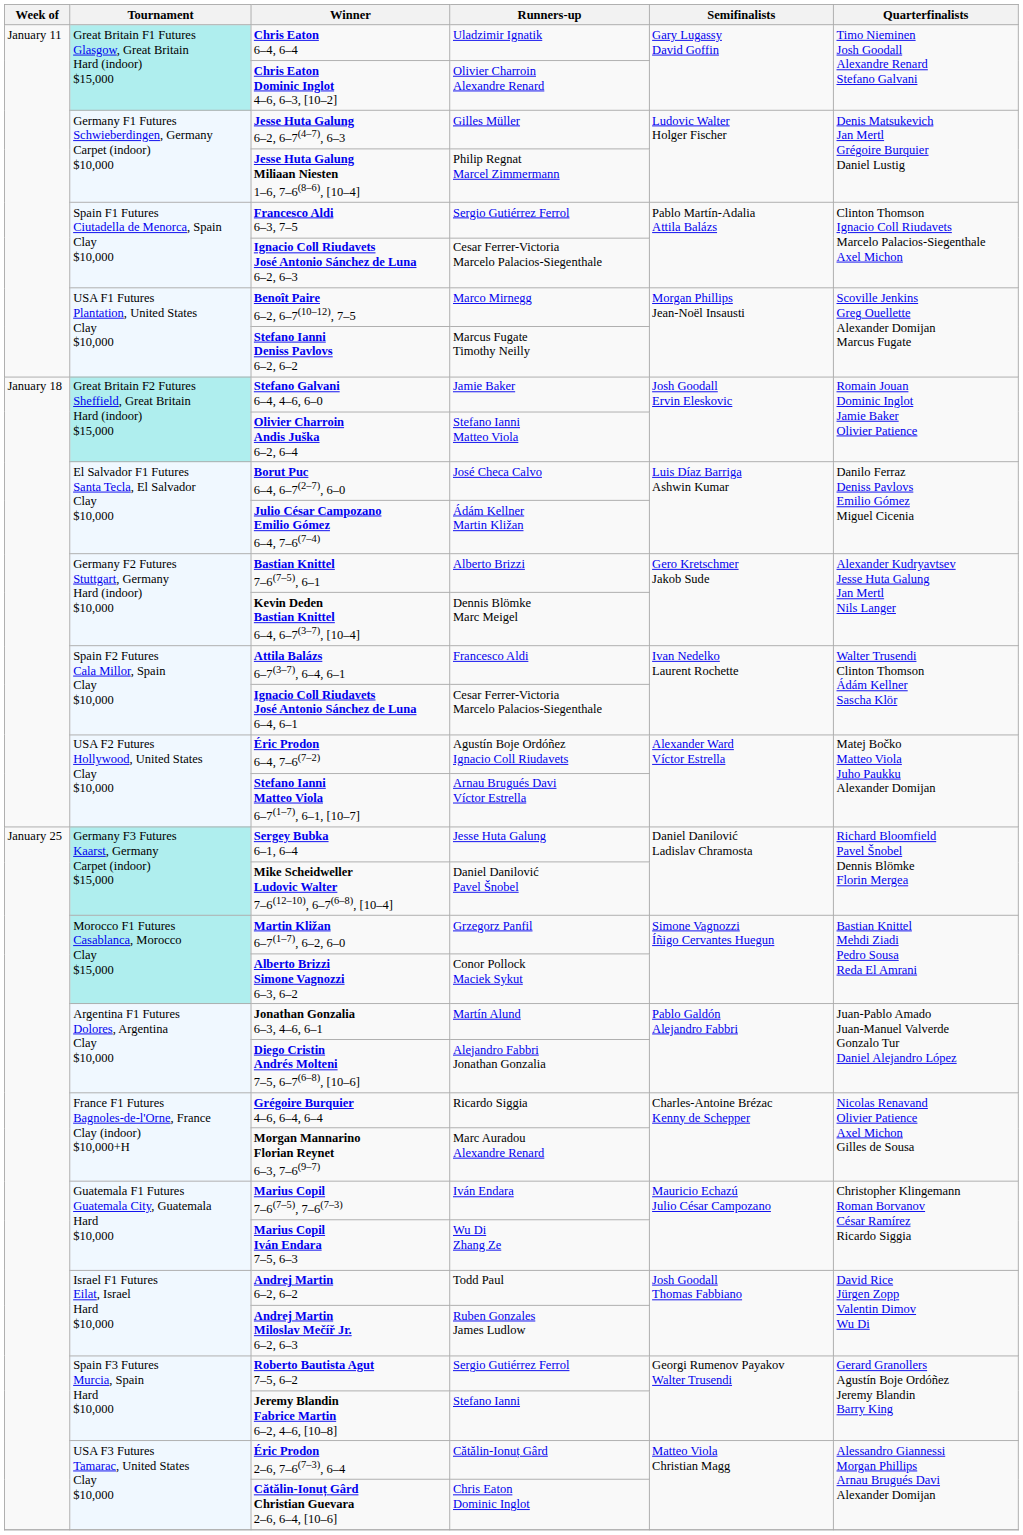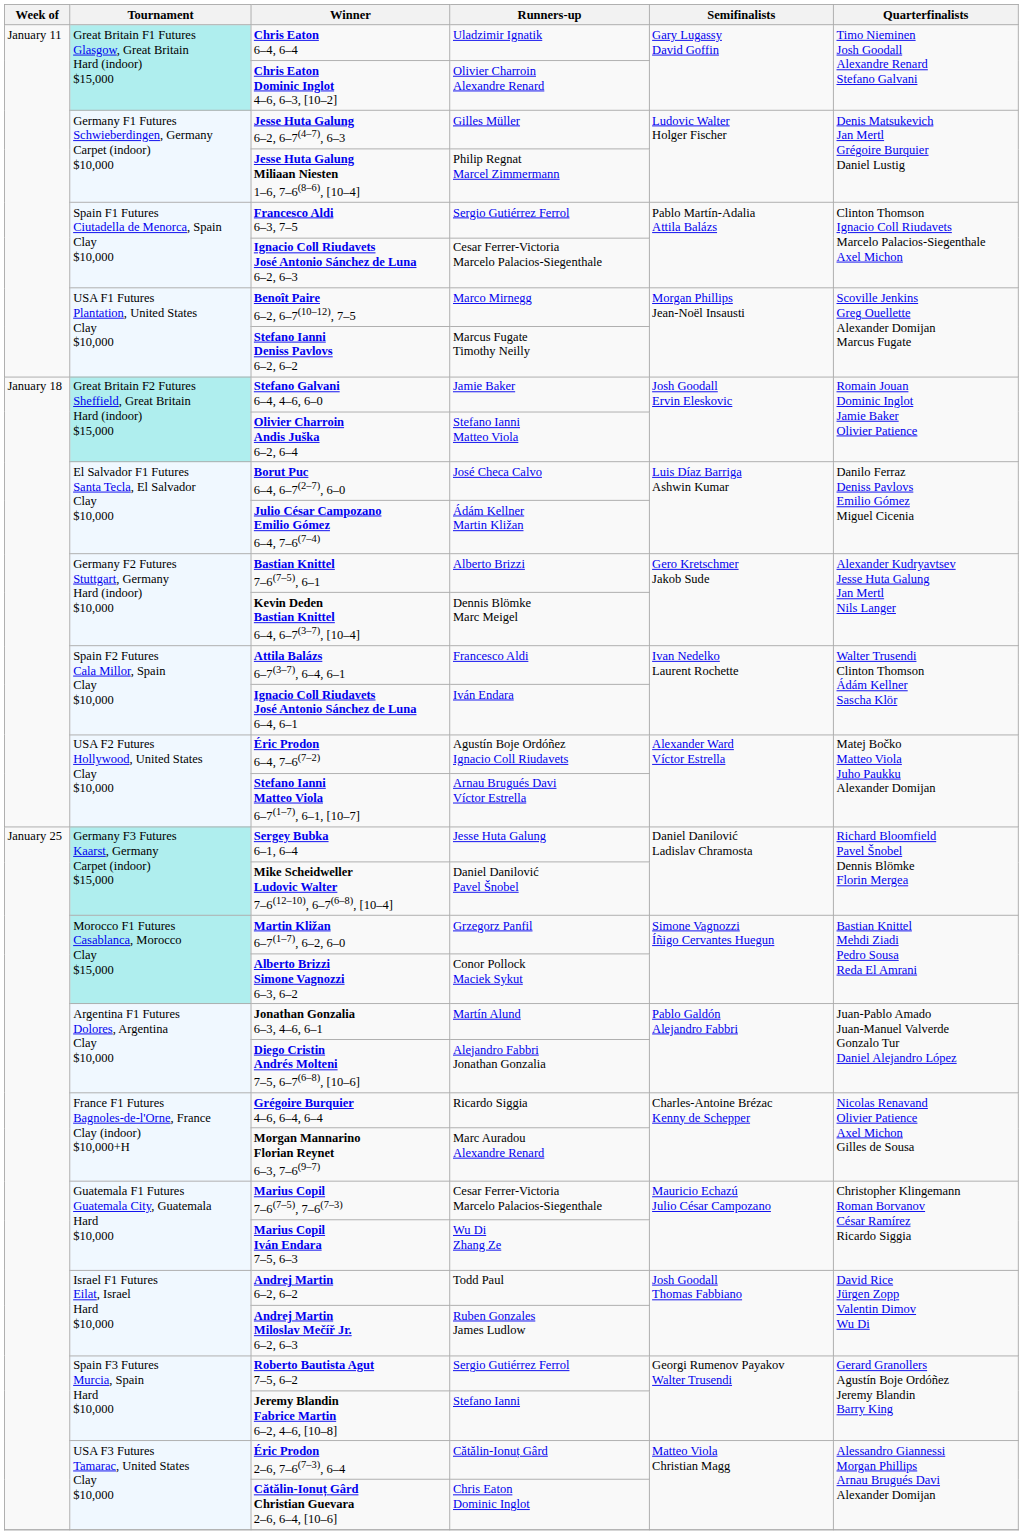 <table class="wikitable" style="font-size:85%;">
 <tr>
 <th width="65">Week of</th>
 <th width="190">Tournament</th>
 <th width="210">Winner</th>
 <th width="210">Runners-up</th>
 <th width="194">Semifinalists</th>
 <th width="194">Quarterfinalists</th>
 </tr>
 <tr valign=top>
 <td rowspan=8>January 11</td>
 <td rowspan=2 style="background:#afeeee;">Great Britain F1 Futures<br> <a href='#'>Glasgow</a>, Great Britain <br> Hard (indoor) <br> $15,000</td>
 <td> <strong><a href='#'>Chris Eaton</a></strong> <br> 6–4, 6–4</td>
 <td> <a href='#'>Uladzimir Ignatik</a></td>
 <td rowspan=2> <a href='#'>Gary Lugassy</a> <br>  <a href='#'>David Goffin</a></td>
 <td rowspan=2> <a href='#'>Timo Nieminen</a> <br>  <a href='#'>Josh Goodall</a> <br>  <a href='#'>Alexandre Renard</a> <br>  <a href='#'>Stefano Galvani</a></td>
 </tr>
 <tr valign=top>
 <td> <strong><a href='#'>Chris Eaton</a></strong> <br>  <strong><a href='#'>Dominic Inglot</a></strong> <br> 4–6, 6–3, [10–2]</td>
 <td> <a href='#'>Olivier Charroin</a> <br>  <a href='#'>Alexandre Renard</a></td>
 </tr>
 <tr valign=top>
 <td rowspan=2 style="background:#f0f8ff;">Germany F1 Futures<br> <a href='#'>Schwieberdingen</a>, Germany <br> Carpet (indoor) <br> $10,000</td>
 <td> <strong><a href='#'>Jesse Huta Galung</a></strong> <br> 6–2, 6–7<sup>(4–7)</sup>, 6–3</td>
 <td> <a href='#'>Gilles Müller</a></td>
 <td rowspan=2> <a href='#'>Ludovic Walter</a> <br>  Holger Fischer</td>
 <td rowspan=2> <a href='#'>Denis Matsukevich</a> <br>  <a href='#'>Jan Mertl</a> <br>  <a href='#'>Grégoire Burquier</a> <br>  Daniel Lustig</td>
 </tr>
 <tr valign=top>
 <td> <strong><a href='#'>Jesse Huta Galung</a></strong> <br>  <strong>Miliaan Niesten</strong> <br> 1–6, 7–6<sup>(8–6)</sup>, [10–4]</td>
 <td> Philip Regnat <br>  <a href='#'>Marcel Zimmermann</a></td>
 </tr>
 <tr valign=top>
 <td rowspan=2 style="background:#f0f8ff;">Spain F1 Futures<br><a href='#'>Ciutadella de Menorca</a>, Spain <br> Clay <br> $10,000</td>
 <td> <strong><a href='#'>Francesco Aldi</a></strong> <br> 6–3, 7–5</td>
 <td> <a href='#'>Sergio Gutiérrez Ferrol</a></td>
 <td rowspan=2> Pablo Martín-Adalia <br>  <a href='#'>Attila Balázs</a></td>
 <td rowspan=2> Clinton Thomson <br>  <a href='#'>Ignacio Coll Riudavets</a> <br>  Marcelo Palacios-Siegenthale <br>  <a href='#'>Axel Michon</a></td>
 </tr>
 <tr valign=top>
 <td> <strong><a href='#'>Ignacio Coll Riudavets</a></strong> <br>  <strong><a href='#'>José Antonio Sánchez de Luna</a></strong> <br> 6–2, 6–3</td>
 <td> Cesar Ferrer-Victoria <br>  Marcelo Palacios-Siegenthale</td>
 </tr>
 <tr valign=top>
 <td rowspan=2 style="background:#f0f8ff;">USA F1 Futures<br> <a href='#'>Plantation</a>, United States <br> Clay <br> $10,000</td>
 <td> <strong><a href='#'>Benoît Paire</a></strong> <br> 6–2, 6–7<sup>(10–12)</sup>, 7–5</td>
 <td> <a href='#'>Marco Mirnegg</a></td>
 <td rowspan=2> <a href='#'>Morgan Phillips</a> <br>  Jean-Noël Insausti</td>
 <td rowspan=2> <a href='#'>Scoville Jenkins</a> <br>  <a href='#'>Greg Ouellette</a> <br>  Alexander Domijan <br>  Marcus Fugate</td>
 </tr>
 <tr valign=top>
 <td> <strong><a href='#'>Stefano Ianni</a></strong> <br>  <strong><a href='#'>Deniss Pavlovs</a></strong> <br> 6–2, 6–2</td>
 <td> Marcus Fugate <br>  Timothy Neilly</td>
 </tr>
 <tr valign=top>
 <td rowspan=10>January 18</td>
 <td rowspan=2 style="background:#afeeee;">Great Britain F2 Futures<br> <a href='#'>Sheffield</a>, Great Britain <br> Hard (indoor) <br> $15,000</td>
 <td> <strong><a href='#'>Stefano Galvani</a></strong> <br> 6–4, 4–6, 6–0</td>
 <td> <a href='#'>Jamie Baker</a></td>
 <td rowspan=2> <a href='#'>Josh Goodall</a> <br>  <a href='#'>Ervin Eleskovic</a></td>
 <td rowspan=2> <a href='#'>Romain Jouan</a> <br>  <a href='#'>Dominic Inglot</a> <br>  <a href='#'>Jamie Baker</a> <br>  <a href='#'>Olivier Patience</a></td>
 </tr>
 <tr valign=top>
 <td> <strong><a href='#'>Olivier Charroin</a></strong> <br>  <strong><a href='#'>Andis Juška</a></strong> <br> 6–2, 6–4</td>
 <td> <a href='#'>Stefano Ianni</a> <br>  <a href='#'>Matteo Viola</a></td>
 </tr>
 <tr valign=top>
 <td rowspan=2 style="background:#f0f8ff;">El Salvador F1 Futures<br> <a href='#'>Santa Tecla</a>, El Salvador  <br> Clay <br> $10,000</td>
 <td> <strong><a href='#'>Borut Puc</a></strong> <br> 6–4, 6–7<sup>(2–7)</sup>, 6–0</td>
 <td> <a href='#'>José Checa Calvo</a></td>
 <td rowspan=2> <a href='#'>Luis Díaz Barriga</a> <br>  Ashwin Kumar</td>
 <td rowspan=2> Danilo Ferraz <br>  <a href='#'>Deniss Pavlovs</a> <br>  <a href='#'>Emilio Gómez</a> <br>  Miguel Cicenia</td>
 </tr>
 <tr valign=top>
 <td> <strong><a href='#'>Julio César Campozano</a></strong> <br>  <strong><a href='#'>Emilio Gómez</a></strong> <br> 6–4, 7–6<sup>(7–4)</sup></td>
 <td> <a href='#'>Ádám Kellner</a> <br>  <a href='#'>Martin Kližan</a></td>
 </tr>
 <tr valign=top>
 <td rowspan=2 style="background:#f0f8ff;">Germany F2 Futures<br> <a href='#'>Stuttgart</a>, Germany <br> Hard (indoor) <br> $10,000</td>
 <td> <strong><a href='#'>Bastian Knittel</a></strong> <br> 7–6<sup>(7–5)</sup>, 6–1</td>
 <td> <a href='#'>Alberto Brizzi</a></td>
 <td rowspan=2> <a href='#'>Gero Kretschmer</a> <br>  Jakob Sude</td>
 <td rowspan=2> <a href='#'>Alexander Kudryavtsev</a> <br>  <a href='#'>Jesse Huta Galung</a> <br>  <a href='#'>Jan Mertl</a> <br>  <a href='#'>Nils Langer</a></td>
 </tr>
 <tr valign=top>
 <td> <strong>Kevin Deden</strong> <br>  <strong><a href='#'>Bastian Knittel</a></strong> <br> 6–4, 6–7<sup>(3–7)</sup>, [10–4]</td>
 <td> Dennis Blömke <br>  Marc Meigel</td>
 </tr>
 <tr valign=top>
 <td rowspan=2 style="background:#f0f8ff;">Spain F2 Futures<br> <a href='#'>Cala Millor</a>, Spain <br> Clay <br> $10,000</td>
 <td> <strong><a href='#'>Attila Balázs</a></strong> <br> 6–7<sup>(3–7)</sup>, 6–4, 6–1</td>
 <td> <a href='#'>Francesco Aldi</a></td>
 <td rowspan=2> <a href='#'>Ivan Nedelko</a> <br>  Laurent Rochette</td>
 <td rowspan=2> <a href='#'>Walter Trusendi</a> <br>  Clinton Thomson <br>  <a href='#'>Ádám Kellner</a> <br>  <a href='#'>Sascha Klör</a></td>
 </tr>
 <tr valign=top>
 <td> <strong><a href='#'>Ignacio Coll Riudavets</a></strong> <br>  <strong><a href='#'>José Antonio Sánchez de Luna</a></strong> <br> 6–4, 6–1</td>
-<td> Cesar Ferrer-Victoria <br>  Marcelo Palacios-Siegenthale</td>
+<td> <a href='#'>Iván Endara</a></td>
 </tr>
 <tr valign=top>
 <td rowspan=2 style="background:#f0f8ff;">USA F2 Futures<br> <a href='#'>Hollywood</a>, United States <br> Clay <br> $10,000</td>
 <td> <strong><a href='#'>Éric Prodon</a></strong> <br> 6–4, 7–6<sup>(7–2)</sup></td>
 <td> Agustín Boje Ordóñez <br>  <a href='#'>Ignacio Coll Riudavets</a></td>
 <td rowspan=2> <a href='#'>Alexander Ward</a> <br>  <a href='#'>Víctor Estrella</a></td>
 <td rowspan=2> Matej Bočko <br>  <a href='#'>Matteo Viola</a> <br>  <a href='#'>Juho Paukku</a> <br>  Alexander Domijan</td>
 </tr>
 <tr valign=top>
 <td> <strong><a href='#'>Stefano Ianni</a></strong> <br>  <strong><a href='#'>Matteo Viola</a></strong> <br> 6–7<sup>(1–7)</sup>, 6–1, [10–7]</td>
 <td> <a href='#'>Arnau Brugués Davi</a> <br>  <a href='#'>Víctor Estrella</a></td>
 </tr>
 <tr valign=top>
 <td rowspan=16>January 25</td>
 <td rowspan=2 style="background:#afeeee;">Germany F3 Futures<br> <a href='#'>Kaarst</a>, Germany <br> Carpet (indoor) <br> $15,000</td>
 <td> <strong><a href='#'>Sergey Bubka</a></strong> <br> 6–1, 6–4</td>
 <td> <a href='#'>Jesse Huta Galung</a></td>
 <td rowspan=2> Daniel Danilović <br>  Ladislav Chramosta</td>
 <td rowspan=2> <a href='#'>Richard Bloomfield</a> <br>  <a href='#'>Pavel Šnobel</a> <br>  Dennis Blömke <br>  <a href='#'>Florin Mergea</a></td>
 </tr>
 <tr valign=top>
 <td> <strong>Mike Scheidweller</strong> <br>  <strong><a href='#'>Ludovic Walter</a></strong> <br> 7–6<sup>(12–10)</sup>, 6–7<sup>(6–8)</sup>, [10–4]</td>
 <td> Daniel Danilović <br>  <a href='#'>Pavel Šnobel</a></td>
 </tr>
 <tr valign=top>
 <td rowspan=2 style="background:#afeeee;">Morocco F1 Futures<br> <a href='#'>Casablanca</a>, Morocco<br> Clay <br> $15,000</td>
 <td> <strong><a href='#'>Martin Kližan</a></strong> <br> 6–7<sup>(1–7)</sup>, 6–2, 6–0</td>
 <td> <a href='#'>Grzegorz Panfil</a></td>
 <td rowspan=2> <a href='#'>Simone Vagnozzi</a> <br>  <a href='#'>Íñigo Cervantes Huegun</a></td>
 <td rowspan=2> <a href='#'>Bastian Knittel</a> <br>  <a href='#'>Mehdi Ziadi</a> <br>  <a href='#'>Pedro Sousa</a> <br>  <a href='#'>Reda El Amrani</a></td>
 </tr>
 <tr valign=top>
 <td> <strong><a href='#'>Alberto Brizzi</a></strong> <br>  <strong><a href='#'>Simone Vagnozzi</a></strong> <br> 6–3, 6–2</td>
 <td> Conor Pollock <br>  <a href='#'>Maciek Sykut</a></td>
 </tr>
 <tr valign=top>
 <td rowspan=2 style="background:#f0f8ff;">Argentina F1 Futures<br> <a href='#'>Dolores</a>, Argentina <br> Clay <br> $10,000</td>
 <td> <strong>Jonathan Gonzalia</strong> <br> 6–3, 4–6, 6–1</td>
 <td> <a href='#'>Martín Alund</a></td>
 <td rowspan=2> <a href='#'>Pablo Galdón</a> <br>  <a href='#'>Alejandro Fabbri</a></td>
 <td rowspan=2> Juan-Pablo Amado <br>  Juan-Manuel Valverde <br>  Gonzalo Tur <br>  <a href='#'>Daniel Alejandro López</a></td>
 </tr>
 <tr valign=top>
 <td> <strong><a href='#'>Diego Cristin</a></strong> <br>  <strong><a href='#'>Andrés Molteni</a></strong> <br> 7–5, 6–7<sup>(6–8)</sup>, [10–6]</td>
 <td> <a href='#'>Alejandro Fabbri</a> <br>  Jonathan Gonzalia</td>
 </tr>
 <tr valign=top>
 <td rowspan=2 style="background:#f0f8ff;">France F1 Futures<br> <a href='#'>Bagnoles-de-l'Orne</a>, France <br> Clay (indoor) <br> $10,000+H</td>
 <td> <strong><a href='#'>Grégoire Burquier</a></strong> <br> 4–6, 6–4, 6–4</td>
 <td> Ricardo Siggia</td>
 <td rowspan=2> Charles-Antoine Brézac <br>  <a href='#'>Kenny de Schepper</a></td>
 <td rowspan=2> <a href='#'>Nicolas Renavand</a> <br>  <a href='#'>Olivier Patience</a> <br>  <a href='#'>Axel Michon</a> <br>  Gilles de Sousa</td>
 </tr>
 <tr valign=top>
 <td> <strong>Morgan Mannarino</strong> <br>  <strong>Florian Reynet</strong> <br> 6–3, 7–6<sup>(9–7)</sup></td>
 <td> Marc Auradou <br>  <a href='#'>Alexandre Renard</a></td>
 </tr>
 <tr valign=top>
 <td rowspan=2 style="background:#f0f8ff;">Guatemala F1 Futures<br> <a href='#'>Guatemala City</a>, Guatemala<br> Hard <br> $10,000</td>
 <td> <strong><a href='#'>Marius Copil</a></strong> <br> 7–6<sup>(7–5)</sup>, 7–6<sup>(7–3)</sup></td>
-<td> <a href='#'>Iván Endara</a></td>
+<td> Cesar Ferrer-Victoria <br>  Marcelo Palacios-Siegenthale</td>
 <td rowspan=2> <a href='#'>Mauricio Echazú</a> <br>  <a href='#'>Julio César Campozano</a></td>
 <td rowspan=2> Christopher Klingemann <br>  <a href='#'>Roman Borvanov</a> <br>  <a href='#'>César Ramírez</a> <br>  Ricardo Siggia</td>
 </tr>
 <tr valign=top>
 <td> <strong><a href='#'>Marius Copil</a></strong> <br>  <strong><a href='#'>Iván Endara</a></strong> <br> 7–5, 6–3</td>
 <td> <a href='#'>Wu Di</a> <br>  <a href='#'>Zhang Ze</a></td>
 </tr>
 <tr valign=top>
 <td rowspan=2 style="background:#f0f8ff;">Israel F1 Futures<br> <a href='#'>Eilat</a>, Israel<br> Hard <br> $10,000</td>
 <td> <strong><a href='#'>Andrej Martin</a></strong> <br> 6–2, 6–2</td>
 <td> Todd Paul</td>
 <td rowspan=2> <a href='#'>Josh Goodall</a> <br>  <a href='#'>Thomas Fabbiano</a></td>
 <td rowspan=2> <a href='#'>David Rice</a> <br>  <a href='#'>Jürgen Zopp</a> <br>  <a href='#'>Valentin Dimov</a> <br>  <a href='#'>Wu Di</a></td>
 </tr>
 <tr valign=top>
 <td> <strong><a href='#'>Andrej Martin</a></strong> <br>  <strong><a href='#'>Miloslav Mečíř Jr.</a></strong> <br> 6–2, 6–3</td>
 <td> <a href='#'>Ruben Gonzales</a> <br>  James Ludlow</td>
 </tr>
 <tr valign=top>
 <td rowspan=2 style="background:#f0f8ff;">Spain F3 Futures<br> <a href='#'>Murcia</a>, Spain<br> Hard <br> $10,000</td>
 <td> <strong><a href='#'>Roberto Bautista Agut</a></strong> <br> 7–5, 6–2</td>
 <td> <a href='#'>Sergio Gutiérrez Ferrol</a></td>
 <td rowspan=2> Georgi Rumenov Payakov <br>  <a href='#'>Walter Trusendi</a></td>
 <td rowspan=2> <a href='#'>Gerard Granollers</a> <br>  Agustín Boje Ordóñez <br>  Jeremy Blandin <br>  <a href='#'>Barry King</a></td>
 </tr>
 <tr valign=top>
 <td> <strong>Jeremy Blandin</strong> <br>  <strong><a href='#'>Fabrice Martin</a></strong> <br> 6–2, 4–6, [10–8]</td>
 <td> <a href='#'>Stefano Ianni</a></td>
 </tr>
 <tr valign=top>
 <td rowspan=2 style="background:#f0f8ff;">USA F3 Futures<br> <a href='#'>Tamarac</a>, United States<br> Clay <br> $10,000</td>
 <td> <strong><a href='#'>Éric Prodon</a></strong> <br> 2–6, 7–6<sup>(7–3)</sup>, 6–4</td>
 <td> <a href='#'>Cătălin-Ionuț Gârd</a></td>
 <td rowspan=2> <a href='#'>Matteo Viola</a> <br>  Christian Magg</td>
 <td rowspan=2> <a href='#'>Alessandro Giannessi</a> <br>  <a href='#'>Morgan Phillips</a> <br>  <a href='#'>Arnau Brugués Davi</a> <br>  Alexander Domijan</td>
 </tr>
 <tr valign=top>
 <td> <strong><a href='#'>Cătălin-Ionuț Gârd</a></strong> <br>  <strong>Christian Guevara</strong> <br> 2–6, 6–4, [10–6]</td>
 <td> <a href='#'>Chris Eaton</a> <br>  <a href='#'>Dominic Inglot</a></td>
 </tr>
 <tr valign=top>
 </tr>
 </table>
